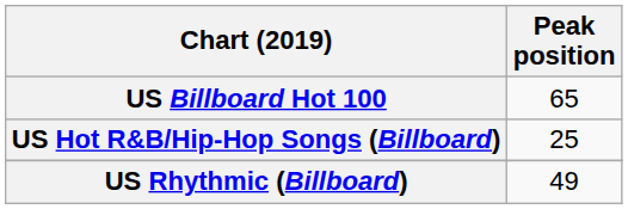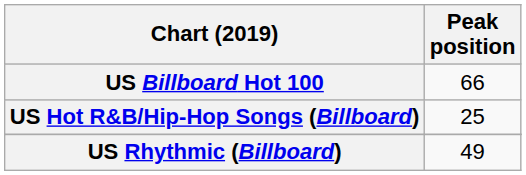 <table class="wikitable plainrowheaders" style="text-align:center">
 <tr>
 <th scope="col">Chart (2019)</th>
 <th scope="col">Peak<br>position</th>
 </tr>
 <tr>
 <th scope="row">US <a href='#'><em>Billboard</em> Hot 100</a></th>
-<td>65</td>
+<td>66</td>
 </tr>
 <tr>
 <th scope="row">US <a href='#'>Hot R&B/Hip-Hop Songs</a> (<em><a href='#'>Billboard</a></em>)</th>
 <td>25</td>
 </tr>
 <tr>
 </tr>
 <tr>
 <th scope="row">US <a href='#'>Rhythmic</a> (<em><a href='#'>Billboard</a></em>)</th>
 <td>49</td>
 </tr>
 </table>
